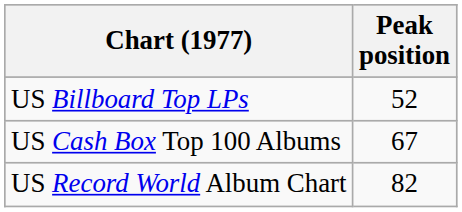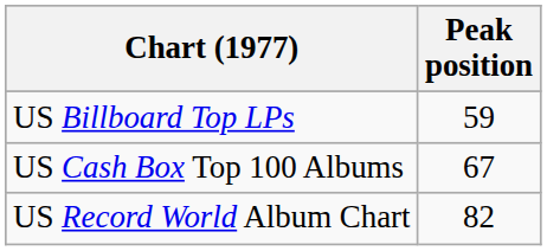 <table class="wikitable">
 <tr>
 <th>Chart (1977)</th>
 <th>Peak<br>position</th>
 </tr>
 <tr>
 <td>US <a href='#'><em>Billboard Top LPs</em></a></td>
-<td align="center">52</td>
+<td align="center">59</td>
 </tr>
 <tr>
 <td>US <em><a href='#'>Cash Box</a></em> Top 100 Albums</td>
 <td align="center">67</td>
 </tr>
 <tr>
 <td>US <em><a href='#'>Record World</a></em> Album Chart</td>
 <td align="center">82</td>
 </tr>
 </table>
